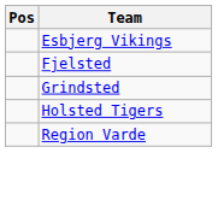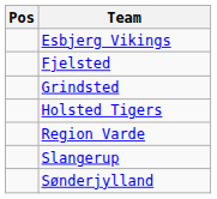 <table class="wikitable" style="font-size: 100%">
 <tr>
 <th width=20>Pos</th>
 <th width=150>Team</th>
 </tr>
 <tr align=center>
 <td></td>
 <td align="left"><a href='#'>Esbjerg Vikings</a></td>
 </tr>
 <tr align=center>
 <td></td>
 <td align="left"><a href='#'>Fjelsted</a></td>
 </tr>
 <tr align=center>
 <td></td>
 <td align="left"><a href='#'>Grindsted</a></td>
 </tr>
 <tr align=center>
 <td></td>
 <td align="left"><a href='#'>Holsted Tigers</a></td>
 </tr>
 <tr align=center>
 <td></td>
 <td align="left"><a href='#'>Region Varde</a></td>
 </tr>
+<tr align=center>
+<td></td>
+<td align="left"><a href='#'>Slangerup</a></td>
+</tr>
+<tr align=center>
+<td></td>
+<td align="left"><a href='#'>Sønderjylland</a></td>
+</tr>
 </table>
